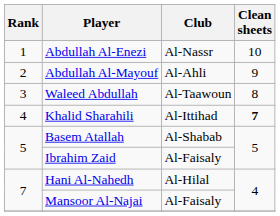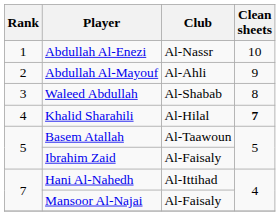 <table class="wikitable" style="text-align:center">
 <tr>
 <th>Rank</th>
 <th>Player</th>
 <th>Club</th>
 <th>Clean<br>sheets</th>
 </tr>
 <tr>
 <td>1</td>
 <td align="left"> <a href='#'>Abdullah Al-Enezi</a></td>
 <td align="left">Al-Nassr</td>
 <td>10</td>
 </tr>
 <tr>
 <td>2</td>
 <td align="left"> <a href='#'>Abdullah Al-Mayouf</a></td>
 <td align="left">Al-Ahli</td>
 <td>9</td>
 </tr>
 <tr>
 <td>3</td>
 <td align="left"> <a href='#'>Waleed Abdullah</a></td>
-<td align="left">Al-Taawoun</td>
+<td align="left">Al-Shabab</td>
 <td>8</td>
 </tr>
 <tr>
 <td>4</td>
 <td align="left"> <a href='#'>Khalid Sharahili</a></td>
-<td align="left">Al-Ittihad</td>
+<td align="left">Al-Hilal</td>
 <td><strong>7</strong></td>
 </tr>
 <tr>
 <td rowspan=2>5</td>
 <td align="left"> <a href='#'>Basem Atallah</a></td>
-<td align="left">Al-Shabab</td>
+<td align="left">Al-Taawoun</td>
 <td rowspan=2>5</td>
 </tr>
 <tr>
 <td align="left"> <a href='#'>Ibrahim Zaid</a></td>
 <td align="left">Al-Faisaly</td>
 </tr>
 <tr>
 <td rowspan=2>7</td>
 <td align="left"> <a href='#'>Hani Al-Nahedh</a></td>
-<td align="left">Al-Hilal</td>
+<td align="left">Al-Ittihad</td>
 <td rowspan=2>4</td>
 </tr>
 <tr>
 <td align="left"> <a href='#'>Mansoor Al-Najai</a></td>
 <td align="left">Al-Faisaly</td>
 </tr>
 <tr>
 </tr>
 </table>
